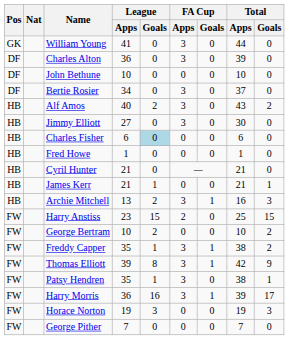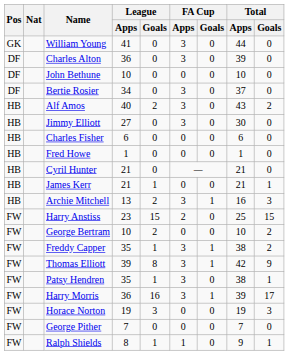 <table class="wikitable" style="text-align:center">
 <tr>
 <th rowspan="2">Pos</th>
 <th rowspan="2">Nat</th>
 <th rowspan="2">Name</th>
 <th colspan="2" style="width:85px;">League</th>
 <th colspan="2" style="width:85px;">FA Cup</th>
 <th colspan="2" style="width:85px;">Total</th>
 </tr>
 <tr>
 <th>Apps</th>
 <th>Goals</th>
 <th>Apps</th>
 <th>Goals</th>
 <th>Apps</th>
 <th>Goals</th>
 </tr>
 <tr>
 <td>GK</td>
 <td></td>
 <td style="text-align:left;"><a href='#'>William Young</a></td>
 <td>41</td>
 <td>0</td>
 <td>3</td>
 <td>0</td>
 <td>44</td>
 <td>0</td>
 </tr>
 <tr>
 <td>DF</td>
 <td></td>
 <td style="text-align:left;"><a href='#'>Charles Alton</a></td>
 <td>36</td>
 <td>0</td>
 <td>3</td>
 <td>0</td>
 <td>39</td>
 <td>0</td>
 </tr>
 <tr>
 <td>DF</td>
 <td></td>
 <td style="text-align:left;"><a href='#'>John Bethune</a></td>
 <td>10</td>
 <td>0</td>
 <td>0</td>
 <td>0</td>
 <td>10</td>
 <td>0</td>
 </tr>
 <tr>
 <td>DF</td>
 <td></td>
 <td style="text-align:left;"><a href='#'>Bertie Rosier</a></td>
 <td>34</td>
 <td>0</td>
 <td>3</td>
 <td>0</td>
 <td>37</td>
 <td>0</td>
 </tr>
 <tr>
 <td>HB</td>
 <td></td>
 <td style="text-align:left;"><a href='#'>Alf Amos</a></td>
 <td>40</td>
 <td>2</td>
 <td>3</td>
 <td>0</td>
 <td>43</td>
 <td>2</td>
 </tr>
 <tr>
 <td>HB</td>
 <td></td>
 <td style="text-align:left;"><a href='#'>Jimmy Elliott</a></td>
 <td>27</td>
 <td>0</td>
 <td>3</td>
 <td>0</td>
 <td>30</td>
 <td>0</td>
 </tr>
 <tr>
 <td>HB</td>
 <td></td>
 <td style="text-align:left;"><a href='#'>Charles Fisher</a></td>
 <td>6</td>
-<td style="background: lightblue;">0</td>
+<td>0</td>
 <td>0</td>
 <td>0</td>
 <td>6</td>
 <td>0</td>
 </tr>
 <tr>
 <td>HB</td>
 <td></td>
 <td style="text-align:left;"><a href='#'>Fred Howe</a></td>
 <td>1</td>
 <td>0</td>
 <td>0</td>
 <td>0</td>
 <td>1</td>
 <td>0</td>
 </tr>
 <tr>
 <td>HB</td>
 <td></td>
 <td style="text-align:left;"><a href='#'>Cyril Hunter</a></td>
 <td>21</td>
 <td>0</td>
 <td colspan="2"><em>—</em></td>
 <td>21</td>
 <td>0</td>
 </tr>
 <tr>
 <td>HB</td>
 <td></td>
 <td style="text-align:left;"><a href='#'>James Kerr</a></td>
 <td>21</td>
 <td>1</td>
 <td>0</td>
 <td>0</td>
 <td>21</td>
 <td>1</td>
 </tr>
 <tr>
 <td>HB</td>
 <td></td>
 <td style="text-align:left;"><a href='#'>Archie Mitchell</a></td>
 <td>13</td>
 <td>2</td>
 <td>3</td>
 <td>1</td>
 <td>16</td>
 <td>3</td>
 </tr>
 <tr>
 <td>FW</td>
 <td><em></em></td>
 <td style="text-align:left;"><a href='#'>Harry Anstiss</a></td>
 <td>23</td>
 <td>15</td>
 <td>2</td>
 <td>0</td>
 <td>25</td>
 <td>15</td>
 </tr>
 <tr>
 <td>FW</td>
 <td><em></em></td>
 <td style="text-align:left;"><a href='#'>George Bertram</a></td>
 <td>10</td>
 <td>2</td>
 <td>0</td>
 <td>0</td>
 <td>10</td>
 <td>2</td>
 </tr>
 <tr>
 <td>FW</td>
 <td><em></em></td>
 <td style="text-align:left;"><a href='#'>Freddy Capper</a></td>
 <td>35</td>
 <td>1</td>
 <td>3</td>
 <td>1</td>
 <td>38</td>
 <td>2</td>
 </tr>
 <tr>
 <td>FW</td>
 <td></td>
 <td style="text-align:left;"><a href='#'>Thomas Elliott</a></td>
 <td>39</td>
 <td>8</td>
 <td>3</td>
 <td>1</td>
 <td>42</td>
 <td>9</td>
 </tr>
 <tr>
 <td>FW</td>
 <td></td>
 <td style="text-align:left;"><a href='#'>Patsy Hendren</a></td>
 <td>35</td>
 <td>1</td>
 <td>3</td>
 <td>0</td>
 <td>38</td>
 <td>1</td>
 </tr>
 <tr>
 <td>FW</td>
 <td></td>
 <td style="text-align:left;"><a href='#'>Harry Morris</a></td>
 <td>36</td>
 <td>16</td>
 <td>3</td>
 <td>1</td>
 <td>39</td>
 <td>17</td>
 </tr>
 <tr>
 <td>FW</td>
 <td></td>
 <td style="text-align:left;"><a href='#'>Horace Norton</a></td>
 <td>19</td>
 <td>3</td>
 <td>0</td>
 <td>0</td>
 <td>19</td>
 <td>3</td>
 </tr>
 <tr>
 <td>FW</td>
 <td></td>
 <td style="text-align:left;"><a href='#'>George Pither</a></td>
 <td>7</td>
 <td>0</td>
 <td>0</td>
 <td>0</td>
 <td>7</td>
 <td>0</td>
 </tr>
+<tr>
+<td>FW</td>
+<td></td>
+<td style="text-align:left;"><a href='#'>Ralph Shields</a></td>
+<td>8</td>
+<td>1</td>
+<td>1</td>
+<td>0</td>
+<td>9</td>
+<td>1</td>
+</tr>
 </table>
